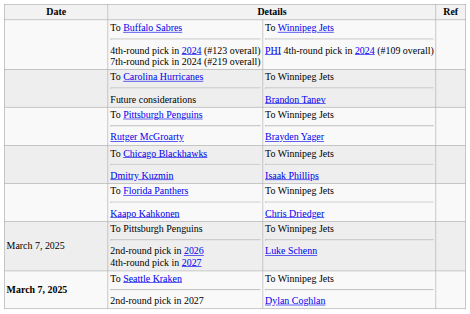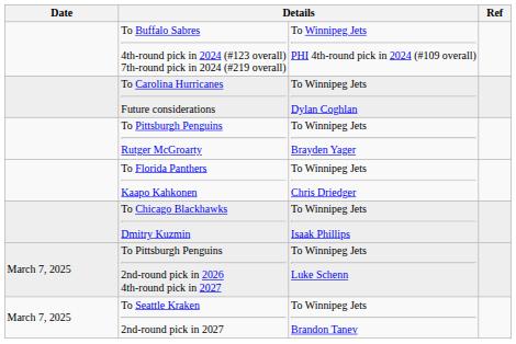 <table class="wikitable">
 <tr>
 <th style="width: 10em;">Date</th>
 <th colspan=2>Details</th>
 <th style="width: 2.5em;">Ref</th>
 </tr>
 <tr>
 <td></td>
 <td valign="top">To <a href='#'>Buffalo Sabres</a><hr>4th-round pick in <a href='#'>2024</a> (#123 overall)<br>7th-round pick in 2024 (#219 overall)</td>
 <td valign="top">To <a href='#'>Winnipeg Jets</a><hr><a href='#'>PHI</a> 4th-round pick in <a href='#'>2024</a> (#109 overall)</td>
 <td></td>
 </tr>
 <tr bgcolor="eeeeee">
 <td></td>
 <td valign="top">To <a href='#'>Carolina Hurricanes</a><hr>Future considerations</td>
-<td valign="top">To Winnipeg Jets<hr><a href='#'>Brandon Tanev</a></td>
+<td valign="top">To Winnipeg Jets<hr><a href='#'>Dylan Coghlan</a></td>
 <td></td>
 </tr>
 <tr>
 <td></td>
 <td valign="top">To <a href='#'>Pittsburgh Penguins</a><hr><a href='#'>Rutger McGroarty</a></td>
 <td valign="top">To Winnipeg Jets<hr><a href='#'>Brayden Yager</a></td>
-<td></td>
-</tr>
-<tr bgcolor="eeeeee">
-<td></td>
-<td valign="top">To <a href='#'>Chicago Blackhawks</a><hr><a href='#'>Dmitry Kuzmin</a></td>
-<td valign="top">To Winnipeg Jets<hr><a href='#'>Isaak Phillips</a></td>
 <td></td>
 </tr>
 <tr>
 <td></td>
 <td valign="top">To <a href='#'>Florida Panthers</a><hr><a href='#'>Kaapo Kahkonen</a></td>
 <td valign="top">To Winnipeg Jets<hr><a href='#'>Chris Driedger</a></td>
 <td></td>
 </tr>
 <tr bgcolor="eeeeee">
+<td></td>
+<td valign="top">To <a href='#'>Chicago Blackhawks</a><hr><a href='#'>Dmitry Kuzmin</a></td>
+<td valign="top">To Winnipeg Jets<hr><a href='#'>Isaak Phillips</a></td>
+<td></td>
+</tr>
+<tr bgcolor="eeeeee">
 <td>March 7, 2025</td>
 <td valign="top">To Pittsburgh Penguins<hr>2nd-round pick in <a href='#'>2026</a><br>4th-round pick in <a href='#'>2027</a></td>
 <td valign="top">To Winnipeg Jets<hr><a href='#'>Luke Schenn</a></td>
 <td></td>
 </tr>
 <tr>
-<td><strong>March 7, 2025</strong></td>
+<td>March 7, 2025</td>
 <td valign="top">To <a href='#'>Seattle Kraken</a><hr>2nd-round pick in 2027</td>
-<td valign="top">To Winnipeg Jets<hr><a href='#'>Dylan Coghlan</a></td>
+<td valign="top">To Winnipeg Jets<hr><a href='#'>Brandon Tanev</a></td>
 <td></td>
 </tr>
 </table>
